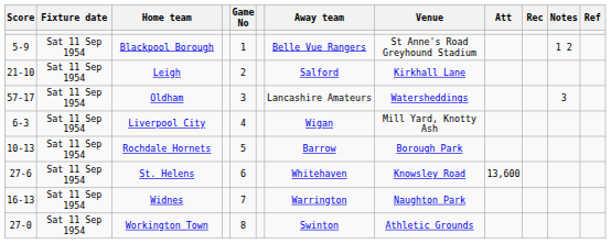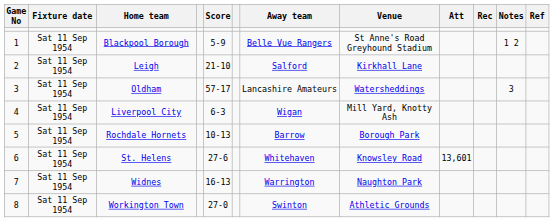 <table class="wikitable" style="text-align:center;">
 <tr>
-<th width=20 abbr="Score">Score</th>
+<th width=20 abbr="No">Game No</th>
 <th width=100 abbr="Date">Fixture date</th>
 <th width=150 abbr="Home team">Home team</th>
 <th width=5 abbr="space"></th>
-<th width=20 abbr="No">Game No</th>
+<th width=20 abbr="Score">Score</th>
 <th width=5 abbr="space"></th>
 <th width=150 abbr="Away team">Away team</th>
 <th width=150 abbr="Venue">Venue</th>
 <th width=30 abbr="Att">Att</th>
 <th width=30 abbr="Rec">Rec</th>
 <th width=20 abbr="Notes">Notes</th>
 <th width=30 abbr="Ref">Ref</th>
 </tr>
 <tr>
 <td></td>
 <td></td>
 <td></td>
 <td></td>
 <td></td>
 <td></td>
 <td></td>
 <td></td>
 <td></td>
 <td></td>
 <td></td>
 <td></td>
 </tr>
 <tr>
-<td>5-9</td>
+<td>1</td>
 <td>Sat 11 Sep 1954</td>
 <td><a href='#'>Blackpool Borough</a></td>
 <td></td>
-<td>1</td>
+<td>5-9</td>
 <td></td>
 <td><a href='#'>Belle Vue Rangers</a></td>
 <td>St Anne's Road Greyhound Stadium</td>
 <td></td>
 <td></td>
 <td>1 2</td>
 <td></td>
 </tr>
 <tr>
-<td>21-10</td>
+<td>2</td>
 <td>Sat 11 Sep 1954</td>
 <td><a href='#'>Leigh</a></td>
 <td></td>
-<td>2</td>
+<td>21-10</td>
 <td></td>
 <td><a href='#'>Salford</a></td>
 <td><a href='#'>Kirkhall Lane</a></td>
 <td></td>
 <td></td>
 <td></td>
 <td></td>
 </tr>
 <tr>
-<td>57-17</td>
+<td>3</td>
 <td>Sat 11 Sep 1954</td>
 <td><a href='#'>Oldham</a></td>
 <td></td>
-<td>3</td>
+<td>57-17</td>
 <td></td>
 <td>Lancashire Amateurs</td>
 <td><a href='#'>Watersheddings</a></td>
 <td></td>
 <td></td>
 <td>3</td>
 <td></td>
 </tr>
 <tr>
-<td>6-3</td>
+<td>4</td>
 <td>Sat 11 Sep 1954</td>
 <td><a href='#'>Liverpool City</a></td>
 <td></td>
-<td>4</td>
+<td>6-3</td>
 <td></td>
 <td><a href='#'>Wigan</a></td>
 <td>Mill Yard, Knotty Ash</td>
 <td></td>
 <td></td>
 <td></td>
 <td></td>
 </tr>
 <tr>
-<td>10-13</td>
+<td>5</td>
 <td>Sat 11 Sep 1954</td>
 <td><a href='#'>Rochdale Hornets</a></td>
 <td></td>
-<td>5</td>
+<td>10-13</td>
 <td></td>
 <td><a href='#'>Barrow</a></td>
 <td><a href='#'>Borough Park</a></td>
 <td></td>
 <td></td>
 <td></td>
 <td></td>
 </tr>
 <tr>
-<td>27-6</td>
+<td>6</td>
 <td>Sat 11 Sep 1954</td>
 <td><a href='#'>St. Helens</a></td>
 <td></td>
-<td>6</td>
+<td>27-6</td>
 <td></td>
 <td><a href='#'>Whitehaven</a></td>
 <td><a href='#'>Knowsley Road</a></td>
-<td>13,600</td>
+<td>13,601</td>
 <td></td>
 <td></td>
 <td></td>
 </tr>
 <tr>
-<td>16-13</td>
+<td>7</td>
 <td>Sat 11 Sep 1954</td>
 <td><a href='#'>Widnes</a></td>
 <td></td>
-<td>7</td>
+<td>16-13</td>
 <td></td>
 <td><a href='#'>Warrington</a></td>
 <td><a href='#'>Naughton Park</a></td>
 <td></td>
 <td></td>
 <td></td>
 <td></td>
 </tr>
 <tr>
-<td>27-0</td>
+<td>8</td>
 <td>Sat 11 Sep 1954</td>
 <td><a href='#'>Workington Town</a></td>
 <td></td>
-<td>8</td>
+<td>27-0</td>
 <td></td>
 <td><a href='#'>Swinton</a></td>
 <td><a href='#'>Athletic Grounds</a></td>
 <td></td>
 <td></td>
 <td></td>
 <td></td>
 </tr>
 </table>
